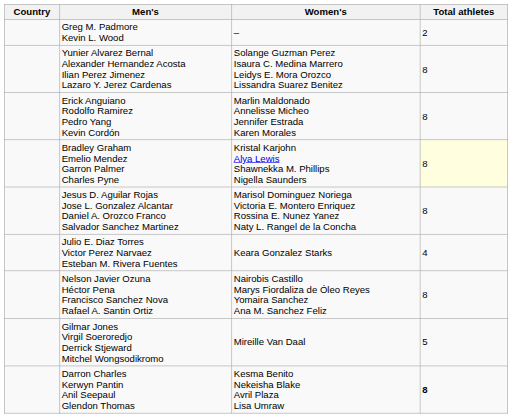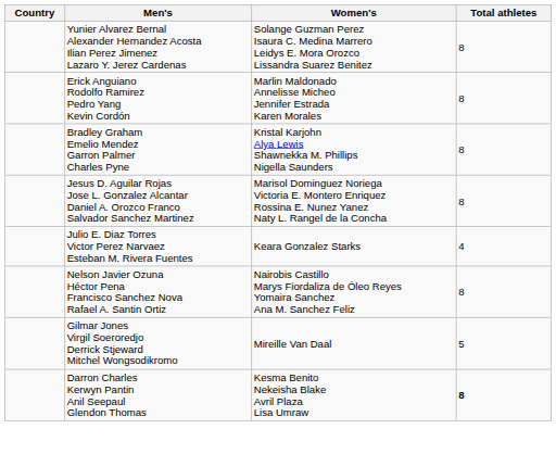 <table class="wikitable"  style="width:800px; font-size:95%;">
 <tr>
 <th align="left">Country</th>
 <th align="left">Men's</th>
 <th align="left">Women's</th>
 <th align="center">Total athletes</th>
-</tr>
-<tr>
-<td></td>
-<td>Greg M. Padmore<br>Kevin L. Wood</td>
-<td>–</td>
-<td>2</td>
 </tr>
 <tr>
 <td></td>
 <td>Yunier Alvarez Bernal<br>Alexander Hernandez Acosta<br>Ilian Perez Jimenez<br>Lazaro Y. Jerez Cardenas</td>
 <td>Solange Guzman Perez<br>Isaura C. Medina Marrero<br>Leidys E. Mora Orozco<br>Lissandra Suarez Benitez</td>
 <td>8</td>
 </tr>
 <tr>
 <td></td>
 <td>Erick Anguiano<br>Rodolfo Ramirez<br>Pedro Yang<br>Kevin Cordón</td>
 <td>Marlin Maldonado<br>Annelisse Micheo<br>Jennifer Estrada<br>Karen Morales</td>
 <td>8</td>
 </tr>
 <tr>
 <td></td>
 <td>Bradley Graham<br>Emelio Mendez<br>Garron Palmer<br>Charles Pyne</td>
 <td>Kristal Karjohn<br><a href='#'>Alya Lewis</a><br>Shawnekka M. Phillips<br>Nigella Saunders</td>
-<td style="background: lightyellow;">8</td>
+<td>8</td>
 </tr>
 <tr>
 <td></td>
 <td>Jesus D. Aguilar Rojas<br>Jose L. Gonzalez Alcantar<br>Daniel A. Orozco Franco<br>Salvador Sanchez Martinez</td>
 <td>Marisol Dominguez Noriega<br>Victoria E. Montero Enriquez<br>Rossina E. Nunez Yanez<br>Naty L. Rangel de la Concha</td>
 <td>8</td>
 </tr>
 <tr>
 <td></td>
 <td>Julio E. Diaz Torres<br>Victor Perez Narvaez<br>Esteban M. Rivera Fuentes</td>
 <td>Keara Gonzalez Starks</td>
 <td>4</td>
 </tr>
 <tr>
 <td></td>
 <td>Nelson Javier Ozuna<br>Héctor Pena<br>Francisco Sanchez Nova<br>Rafael A. Santin Ortiz</td>
 <td>Nairobis Castillo<br>Marys Fiordaliza de Óleo Reyes<br>Yomaira Sanchez<br>Ana M. Sanchez Feliz</td>
 <td>8</td>
 </tr>
 <tr>
 <td></td>
 <td>Gilmar Jones<br>Virgil Soeroredjo<br>Derrick Stjeward<br>Mitchel Wongsodikromo</td>
 <td>Mireille Van Daal</td>
 <td>5</td>
 </tr>
 <tr>
 <td></td>
 <td>Darron Charles<br>Kerwyn Pantin<br>Anil Seepaul<br>Glendon Thomas</td>
 <td>Kesma Benito<br>Nekeisha Blake<br>Avril Plaza<br>Lisa Umraw</td>
 <td><strong>8</strong></td>
 </tr>
 </table>
